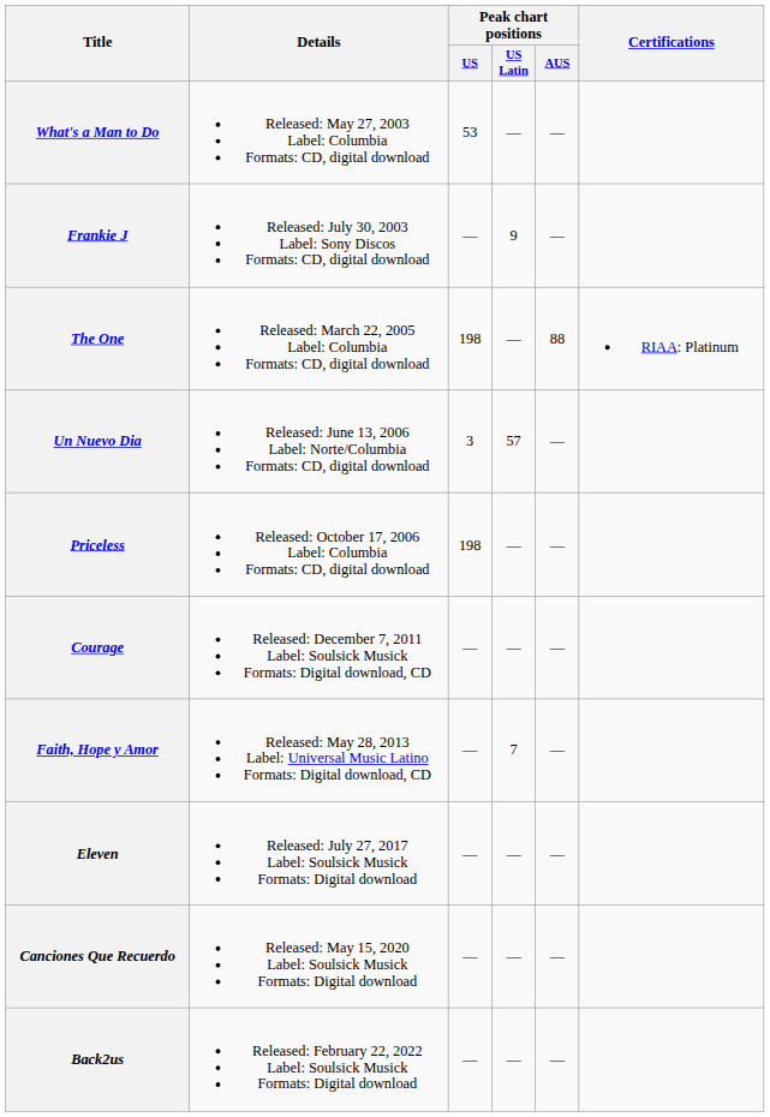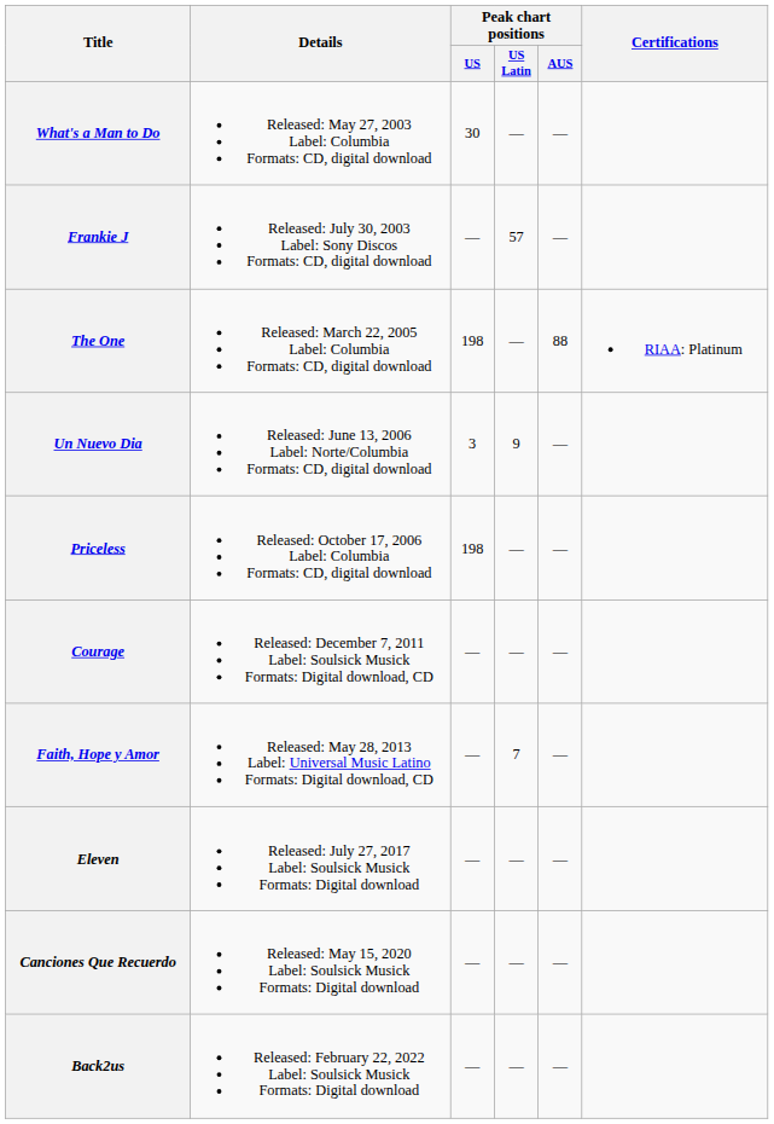 <table class="wikitable plainrowheaders" style="text-align:center;">
 <tr>
 <th scope="col" rowspan="2" style="width:12em;">Title</th>
 <th scope="col" rowspan="2" style="width:17em;">Details</th>
 <th scope="col" colspan="3">Peak chart positions</th>
 <th scope="col" rowspan="2" style="width:12em;"><a href='#'>Certifications</a></th>
 </tr>
 <tr>
 <th scope="col" style="width:3em;font-size:85%;"><a href='#'>US</a></th>
 <th scope="col" style="width:3em;font-size:85%;"><a href='#'>US Latin</a></th>
 <th scope="col" style="width:3em;font-size:85%;"><a href='#'>AUS</a><br></th>
 </tr>
 <tr>
 <th scope="row"><em><a href='#'>What's a Man to Do</a></em></th>
 <td><br><ul><li>Released: May 27, 2003</li><li>Label: Columbia</li><li>Formats: CD, digital download</li></ul></td>
-<td>53</td>
+<td>30</td>
 <td>—</td>
 <td>—</td>
 <td></td>
 </tr>
 <tr>
 <th scope="row"><em><a href='#'>Frankie J</a></em></th>
 <td><br><ul><li>Released: July 30, 2003</li><li>Label: Sony Discos</li><li>Formats: CD, digital download</li></ul></td>
 <td>—</td>
-<td>9</td>
+<td>57</td>
 <td>—</td>
 <td></td>
 </tr>
 <tr>
 <th scope="row"><em><a href='#'>The One</a></em></th>
 <td><br><ul><li>Released: March 22, 2005</li><li>Label: Columbia</li><li>Formats: CD, digital download</li></ul></td>
 <td>198</td>
 <td>—</td>
 <td>88</td>
 <td><br><ul><li><a href='#'>RIAA</a>: Platinum</li></ul></td>
 </tr>
 <tr>
 <th scope="row"><em><a href='#'>Un Nuevo Dia</a></em></th>
 <td><br><ul><li>Released: June 13, 2006</li><li>Label: Norte/Columbia</li><li>Formats: CD, digital download</li></ul></td>
 <td>3</td>
-<td>57</td>
+<td>9</td>
 <td>—</td>
 <td></td>
 </tr>
 <tr>
 <th scope="row"><em><a href='#'>Priceless</a></em></th>
 <td><br><ul><li>Released: October 17, 2006</li><li>Label: Columbia</li><li>Formats: CD, digital download</li></ul></td>
 <td>198</td>
 <td>—</td>
 <td>—</td>
 <td></td>
 </tr>
 <tr>
 <th scope="row"><em><a href='#'>Courage</a></em></th>
 <td><br><ul><li>Released: December 7, 2011</li><li>Label: Soulsick Musick</li><li>Formats: Digital download, CD</li></ul></td>
 <td>—</td>
 <td>—</td>
 <td>—</td>
 <td></td>
 </tr>
 <tr>
 <th scope="row"><em><a href='#'>Faith, Hope y Amor</a></em></th>
 <td><br><ul><li>Released: May 28, 2013</li><li>Label: <a href='#'>Universal Music Latino</a></li><li>Formats: Digital download, CD</li></ul></td>
 <td>—</td>
 <td>7</td>
 <td>—</td>
 <td></td>
 </tr>
 <tr>
 <th scope="row"><em>Eleven</em></th>
 <td><br><ul><li>Released: July 27, 2017</li><li>Label: Soulsick Musick</li><li>Formats: Digital download</li></ul></td>
 <td>—</td>
 <td>—</td>
 <td>—</td>
 <td></td>
 </tr>
 <tr>
 <th scope="row"><em>Canciones Que Recuerdo</em></th>
 <td><br><ul><li>Released: May 15, 2020</li><li>Label: Soulsick Musick</li><li>Formats: Digital download</li></ul></td>
 <td>—</td>
 <td>—</td>
 <td>—</td>
 <td></td>
 </tr>
 <tr>
 <th scope="row"><em>Back2us</em></th>
 <td><br><ul><li>Released: February 22, 2022</li><li>Label: Soulsick Musick</li><li>Formats: Digital download</li></ul></td>
 <td>—</td>
 <td>—</td>
 <td>—</td>
 <td></td>
 </tr>
 </table>
